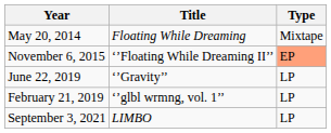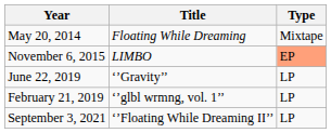 <table class="wikitable">
 <tr>
 <th>Year</th>
 <th>Title</th>
 <th>Type</th>
 </tr>
 <tr>
 <td>May 20, 2014</td>
 <td><em>Floating While Dreaming</em></td>
 <td>Mixtape</td>
 </tr>
 <tr>
 <td>November 6, 2015</td>
-<td>‘’Floating While Dreaming II’’</td>
+<td><em>LIMBO</em></td>
 <td style="background: lightsalmon;">EP</td>
 </tr>
 <tr>
 <td>June 22, 2019</td>
 <td>‘’Gravity’’</td>
 <td>LP</td>
 </tr>
 <tr>
 <td>February 21, 2019</td>
 <td>‘’glbl wrmng, vol. 1’’</td>
 <td>LP</td>
 </tr>
 <tr>
 <td>September 3, 2021</td>
-<td><em>LIMBO</em></td>
+<td>‘’Floating While Dreaming II’’</td>
 <td>LP</td>
 </tr>
 </table>
